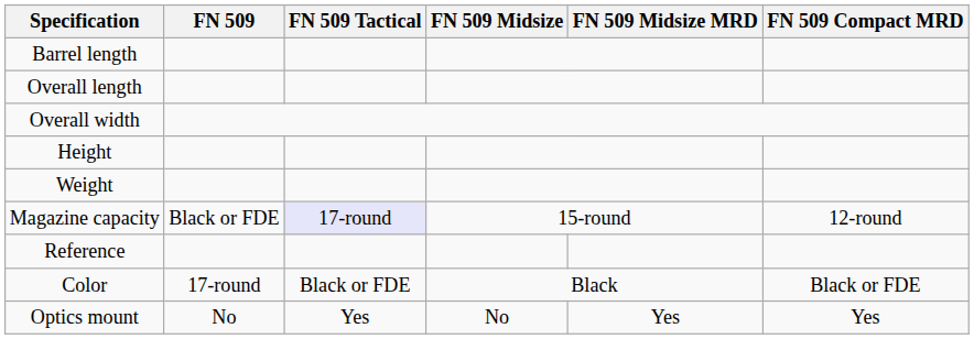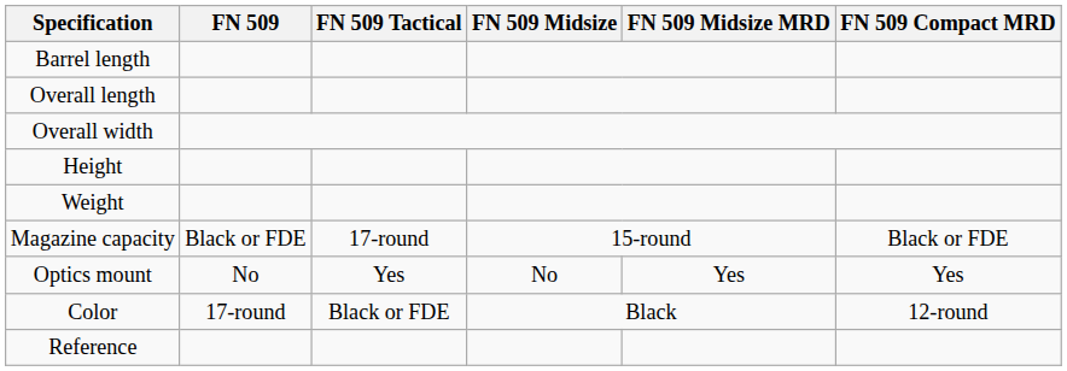 <table class="wikitable" style="text-align:center; font-size: 95%;">
 <tr>
 <th>Specification</th>
 <th>FN 509</th>
 <th>FN 509 Tactical</th>
 <th>FN 509 Midsize</th>
 <th>FN 509 Midsize MRD</th>
 <th>FN 509 Compact MRD</th>
 </tr>
 <tr>
 <td>Barrel length</td>
 <td></td>
 <td></td>
 <td colspan="2"></td>
 <td></td>
 </tr>
 <tr>
 <td>Overall length</td>
 <td></td>
 <td></td>
 <td colspan="2"></td>
 <td></td>
 </tr>
 <tr>
 <td>Overall width</td>
 <td colspan="5"></td>
 </tr>
 <tr>
 <td>Height</td>
 <td></td>
 <td></td>
 <td colspan="2"></td>
 <td></td>
 </tr>
 <tr>
 <td>Weight</td>
 <td></td>
 <td></td>
 <td colspan="2"></td>
 <td></td>
 </tr>
 <tr>
 <td>Magazine capacity</td>
 <td>Black or FDE</td>
-<td style="background: lavender;">17-round</td>
+<td>17-round</td>
 <td colspan="2">15-round</td>
+<td>Black or FDE</td>
+</tr>
+<tr>
+<td>Optics mount</td>
+<td>No</td>
+<td>Yes</td>
+<td>No</td>
+<td>Yes</td>
+<td>Yes</td>
+</tr>
+<tr>
+<td>Color</td>
+<td>17-round</td>
+<td>Black or FDE</td>
+<td colspan="2">Black</td>
 <td>12-round</td>
 </tr>
 <tr>
 <td>Reference</td>
 <td></td>
 <td></td>
 <td></td>
 <td></td>
 <td></td>
 </tr>
-<tr>
-<td>Color</td>
-<td>17-round</td>
-<td>Black or FDE</td>
-<td colspan="2">Black</td>
-<td>Black or FDE</td>
-</tr>
-<tr>
-<td>Optics mount</td>
-<td>No</td>
-<td>Yes</td>
-<td>No</td>
-<td>Yes</td>
-<td>Yes</td>
-</tr>
 </table>
